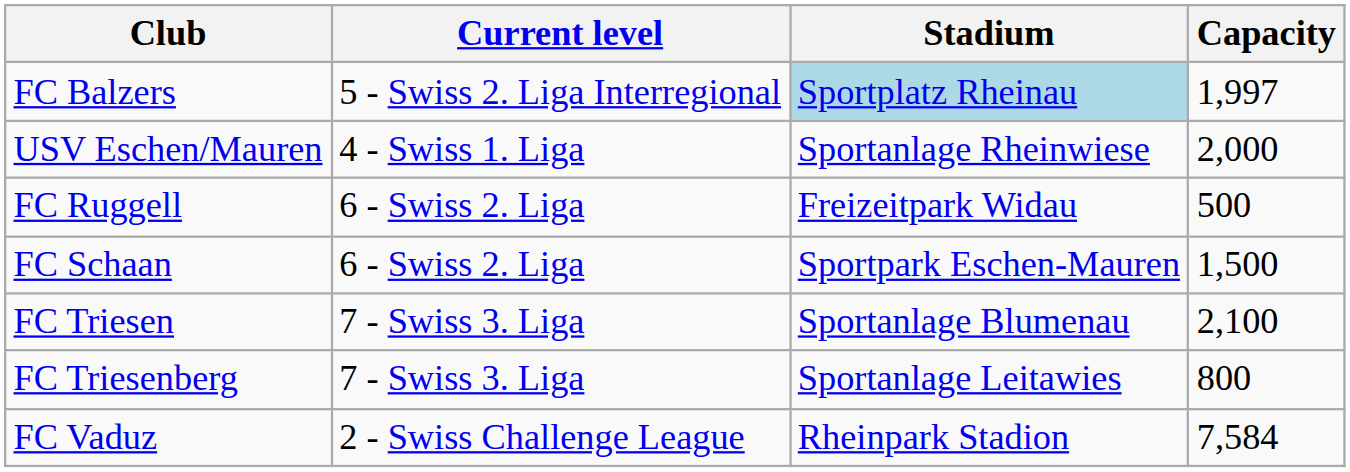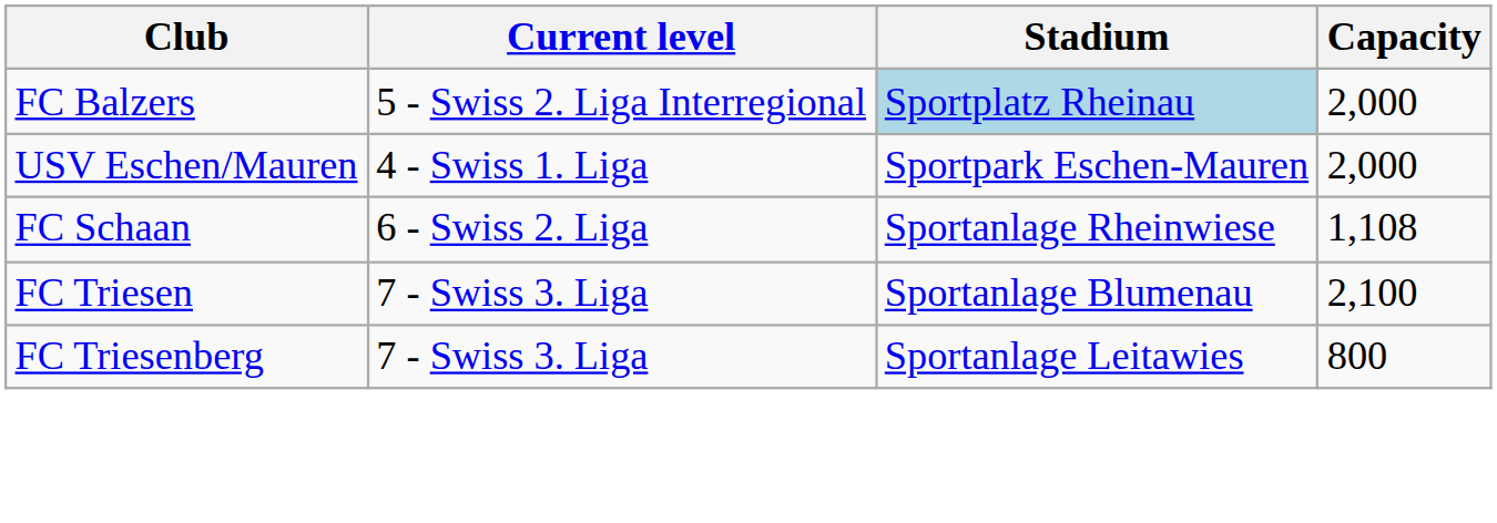 <table class="wikitable sortable">
 <tr>
 <th>Club</th>
 <th><a href='#'>Current level</a></th>
 <th>Stadium</th>
 <th>Capacity</th>
 </tr>
 <tr>
 <td style="text-align:left;"><a href='#'>FC Balzers</a></td>
 <td>5 - <a href='#'>Swiss 2. Liga Interregional</a></td>
 <td style="background: lightblue;"><a href='#'>Sportplatz Rheinau</a></td>
-<td>1,997</td>
+<td>2,000</td>
 </tr>
 <tr>
 <td style="text-align:left;"><a href='#'>USV Eschen/Mauren</a></td>
 <td>4 - <a href='#'>Swiss 1. Liga</a></td>
-<td><a href='#'>Sportanlage Rheinwiese</a></td>
+<td><a href='#'>Sportpark Eschen-Mauren</a></td>
 <td>2,000</td>
-</tr>
-<tr>
-<td style="text-align:left;"><a href='#'>FC Ruggell</a></td>
-<td>6 - <a href='#'>Swiss 2. Liga</a></td>
-<td><a href='#'>Freizeitpark Widau</a></td>
-<td>500</td>
 </tr>
 <tr>
 <td style="text-align:left;"><a href='#'>FC Schaan</a></td>
 <td>6 - <a href='#'>Swiss 2. Liga</a></td>
-<td><a href='#'>Sportpark Eschen-Mauren</a></td>
-<td>1,500</td>
+<td><a href='#'>Sportanlage Rheinwiese</a></td>
+<td>1,108</td>
 </tr>
 <tr>
 <td style="text-align:left;"><a href='#'>FC Triesen</a></td>
 <td>7 - <a href='#'>Swiss 3. Liga</a></td>
 <td><a href='#'>Sportanlage Blumenau</a></td>
 <td>2,100</td>
 </tr>
 <tr>
 <td style="text-align:left;"><a href='#'>FC Triesenberg</a></td>
 <td>7 - <a href='#'>Swiss 3. Liga</a></td>
 <td><a href='#'>Sportanlage Leitawies</a></td>
 <td>800</td>
 </tr>
-<tr>
-<td style="text-align:left;"><a href='#'>FC Vaduz</a></td>
-<td>2 - <a href='#'>Swiss Challenge League</a></td>
-<td><a href='#'>Rheinpark Stadion</a></td>
-<td>7,584</td>
-</tr>
 </table>
